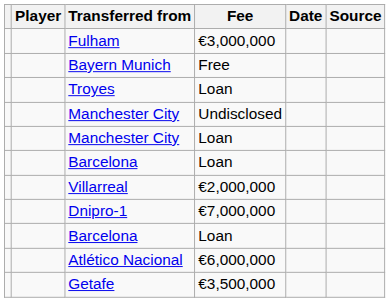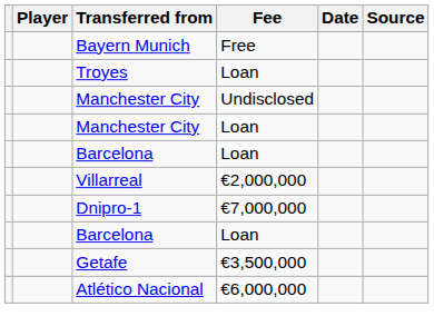 <table class="wikitable plainrowheaders sortable">
 <tr>
 <th></th>
 <th scope="col">Player</th>
 <th>Transferred from</th>
 <th style="width: 65px;">Fee</th>
 <th scope="col">Date</th>
 <th scope="col">Source</th>
-</tr>
-<tr>
-<td align="center"></td>
-<td></td>
-<td> <a href='#'>Fulham</a></td>
-<td>€3,000,000</td>
-<td></td>
-<td></td>
 </tr>
 <tr>
 <td align="center"></td>
 <td></td>
 <td> <a href='#'>Bayern Munich</a></td>
 <td>Free</td>
 <td></td>
 <td></td>
 </tr>
 <tr>
 <td align="center"></td>
 <td></td>
 <td> <a href='#'>Troyes</a></td>
 <td>Loan</td>
 <td></td>
 <td></td>
 </tr>
 <tr>
 <td align="center"></td>
 <td></td>
 <td> <a href='#'>Manchester City</a></td>
 <td>Undisclosed</td>
 <td></td>
 <td></td>
 </tr>
 <tr>
 <td align="center"></td>
 <td></td>
 <td> <a href='#'>Manchester City</a></td>
 <td>Loan</td>
 <td></td>
 <td></td>
 </tr>
 <tr>
 <td align="center"></td>
 <td></td>
 <td> <a href='#'>Barcelona</a></td>
 <td>Loan</td>
 <td></td>
 <td></td>
 </tr>
 <tr>
 <td align="center"></td>
 <td></td>
 <td> <a href='#'>Villarreal</a></td>
 <td>€2,000,000</td>
 <td></td>
 <td></td>
 </tr>
 <tr>
 <td align="center"></td>
 <td></td>
 <td> <a href='#'>Dnipro-1</a></td>
 <td>€7,000,000</td>
 <td></td>
 <td></td>
 </tr>
 <tr>
 <td align="center"></td>
 <td></td>
 <td> <a href='#'>Barcelona</a></td>
 <td>Loan</td>
 <td></td>
 <td></td>
 </tr>
 <tr>
 <td align="center"></td>
 <td></td>
-<td> <a href='#'>Atlético Nacional</a></td>
-<td>€6,000,000</td>
+<td> <a href='#'>Getafe</a></td>
+<td>€3,500,000</td>
 <td></td>
 <td></td>
 </tr>
 <tr>
 <td align="center"></td>
 <td></td>
-<td> <a href='#'>Getafe</a></td>
-<td>€3,500,000</td>
+<td> <a href='#'>Atlético Nacional</a></td>
+<td>€6,000,000</td>
 <td></td>
 <td></td>
 </tr>
 </table>
